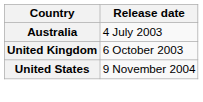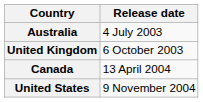 <table class="wikitable plainrowheaders">
 <tr>
 <th>Country</th>
 <th>Release date</th>
 </tr>
 <tr>
 <th scope="row">Australia</th>
 <td>4 July 2003</td>
 </tr>
 <tr>
 <th scope="row">United Kingdom</th>
 <td>6 October 2003</td>
 </tr>
 <tr>
+<th scope="row">Canada</th>
+<td>13 April 2004</td>
+</tr>
+<tr>
 <th scope="row">United States</th>
 <td>9 November 2004</td>
 </tr>
 </table>
